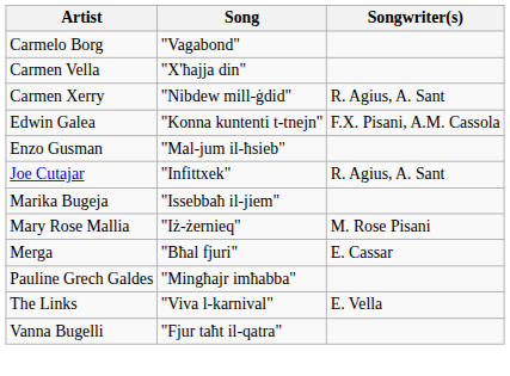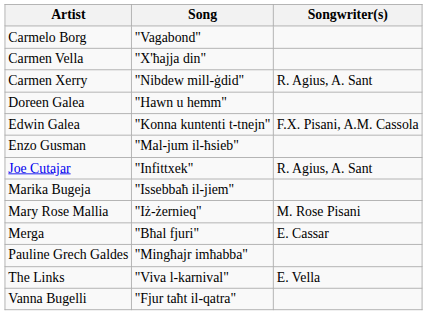 <table class="sortable wikitable" style="margin: 1em auto 1em auto; text-align:left">
 <tr>
 <th>Artist</th>
 <th>Song</th>
 <th>Songwriter(s)</th>
 </tr>
 <tr>
 <td>Carmelo Borg</td>
 <td>"Vagabond"</td>
 <td></td>
 </tr>
 <tr>
 <td>Carmen Vella</td>
 <td>"X'ħajja din"</td>
 <td></td>
 </tr>
 <tr>
 <td>Carmen Xerry</td>
 <td>"Nibdew mill-ġdid"</td>
 <td>R. Agius, A. Sant</td>
+</tr>
+<tr>
+<td>Doreen Galea</td>
+<td>"Hawn u hemm"</td>
+<td></td>
 </tr>
 <tr>
 <td>Edwin Galea</td>
 <td>"Konna kuntenti t-tnejn"</td>
 <td>F.X. Pisani, A.M. Cassola</td>
 </tr>
 <tr>
 <td>Enzo Gusman</td>
 <td>"Mal-jum il-ħsieb"</td>
 <td></td>
 </tr>
 <tr>
 <td><a href='#'>Joe Cutajar</a></td>
 <td>"Infittxek"</td>
 <td>R. Agius, A. Sant</td>
 </tr>
 <tr>
 <td>Marika Bugeja</td>
 <td>"Issebbaħ il-jiem"</td>
 <td></td>
 </tr>
 <tr>
 <td>Mary Rose Mallia</td>
 <td>"Iż-żernieq"</td>
 <td>M. Rose Pisani</td>
 </tr>
 <tr>
 <td>Merga</td>
 <td>"Bħal fjuri"</td>
 <td>E. Cassar</td>
 </tr>
 <tr>
 <td>Pauline Grech Galdes</td>
 <td>"Mingħajr imħabba"</td>
 <td></td>
 </tr>
 <tr>
 <td>The Links</td>
 <td>"Viva l-karnival"</td>
 <td>E. Vella</td>
 </tr>
 <tr>
 <td>Vanna Bugelli</td>
 <td>"Fjur taħt il-qatra"</td>
 <td></td>
 </tr>
 </table>
